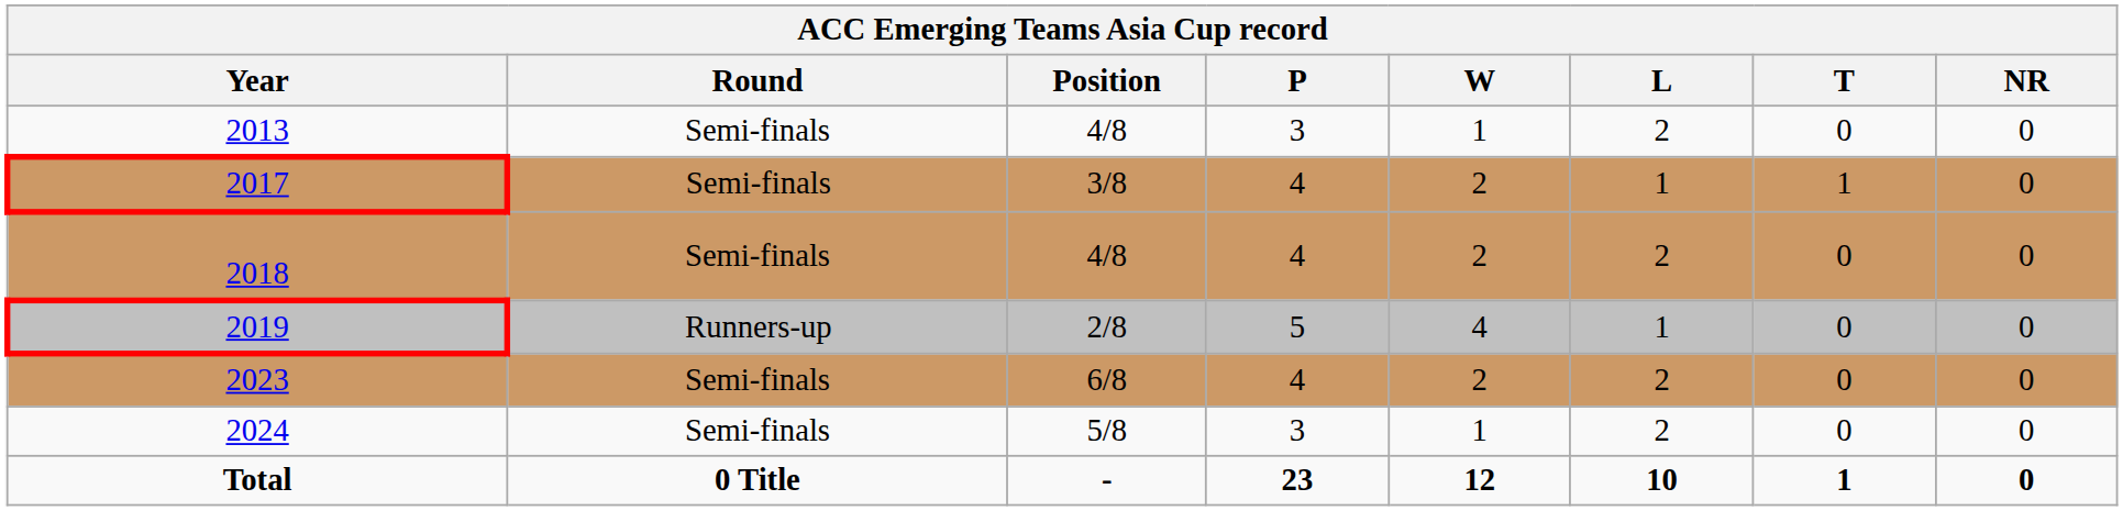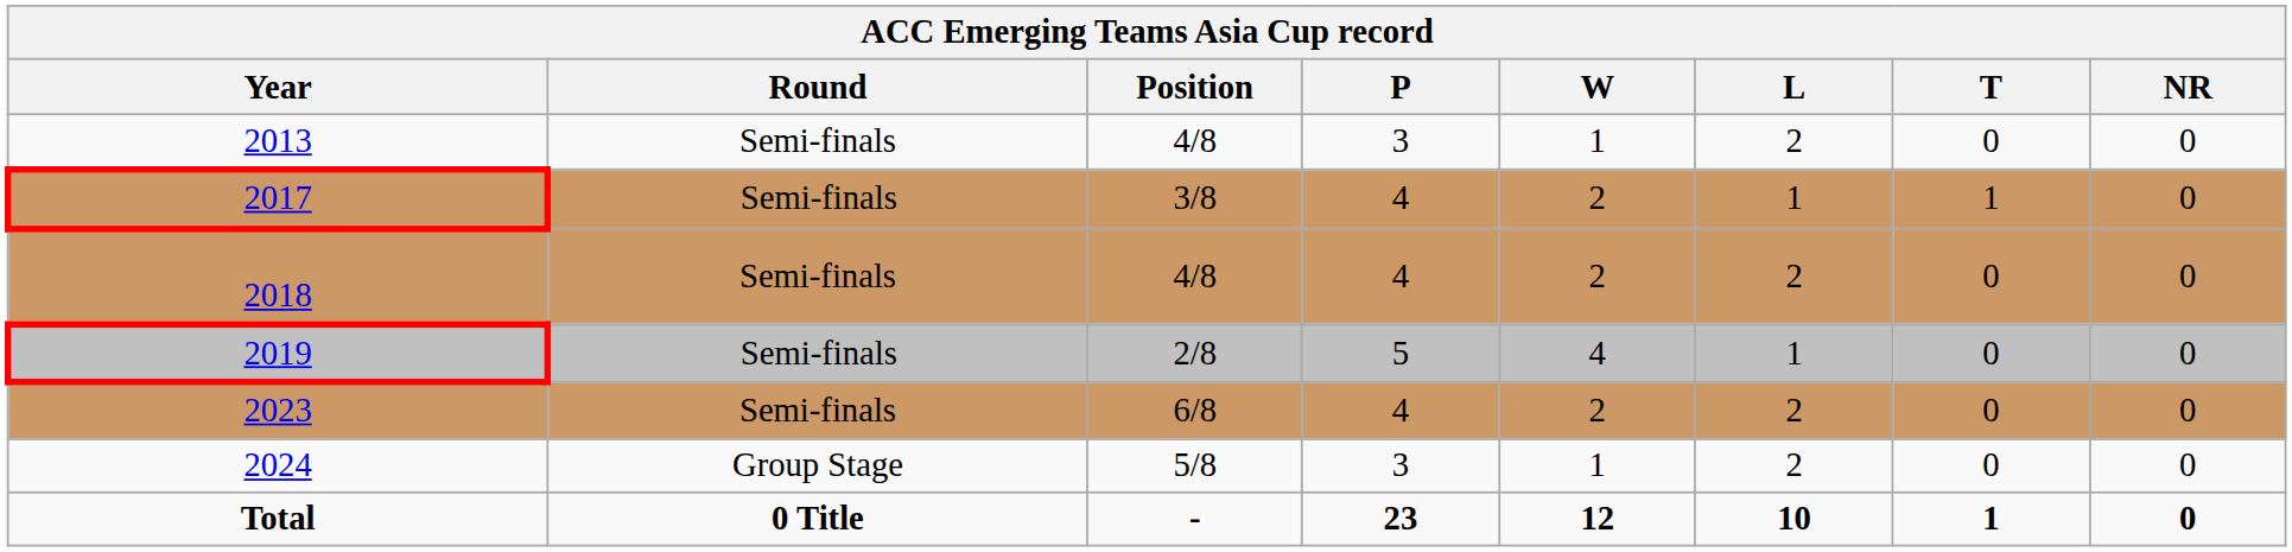 <table class="wikitable" style="text-align: center; width:85%">
 <tr>
 <th colspan=10>ACC Emerging Teams Asia Cup record</th>
 </tr>
 <tr>
 <th width=150>Year</th>
 <th width=150>Round</th>
 <th width=50>Position</th>
 <th width=50>P</th>
 <th width=50>W</th>
 <th width=50>L</th>
 <th width=50>T</th>
 <th width=50>NR</th>
 </tr>
 <tr>
 <td> <a href='#'>2013</a></td>
 <td>Semi-finals</td>
 <td>4/8</td>
 <td>3</td>
 <td>1</td>
 <td>2</td>
 <td>0</td>
 <td>0</td>
 </tr>
 <tr bgcolor="#cc9966">
 <td style="border: 3px solid red"> <a href='#'>2017</a></td>
 <td>Semi-finals</td>
 <td>3/8</td>
 <td>4</td>
 <td>2</td>
 <td>1</td>
 <td>1</td>
 <td>0</td>
 </tr>
 <tr bgcolor="#cc9966">
 <td> <br>  <a href='#'>2018</a></td>
 <td>Semi-finals</td>
 <td>4/8</td>
 <td>4</td>
 <td>2</td>
 <td>2</td>
 <td>0</td>
 <td>0</td>
 </tr>
 <tr style="background:silver;">
 <td style="border: 3px solid red"> <a href='#'>2019</a></td>
-<td>Runners-up</td>
+<td>Semi-finals</td>
 <td>2/8</td>
 <td>5</td>
 <td>4</td>
 <td>1</td>
 <td>0</td>
 <td>0</td>
 </tr>
 <tr bgcolor="#cc9966">
 <td> <a href='#'>2023</a></td>
 <td>Semi-finals</td>
 <td>6/8</td>
 <td>4</td>
 <td>2</td>
 <td>2</td>
 <td>0</td>
 <td>0</td>
 </tr>
 <tr>
 <td> <a href='#'>2024</a></td>
-<td>Semi-finals</td>
+<td>Group Stage</td>
 <td>5/8</td>
 <td>3</td>
 <td>1</td>
 <td>2</td>
 <td>0</td>
 <td>0</td>
 </tr>
 <tr>
 <td><strong>Total</strong></td>
 <td><strong>0 Title</strong></td>
 <td><strong>-</strong></td>
 <td><strong>23</strong></td>
 <td><strong>12</strong></td>
 <td><strong>10</strong></td>
 <td><strong>1</strong></td>
 <td><strong>0</strong></td>
 </tr>
 </table>
